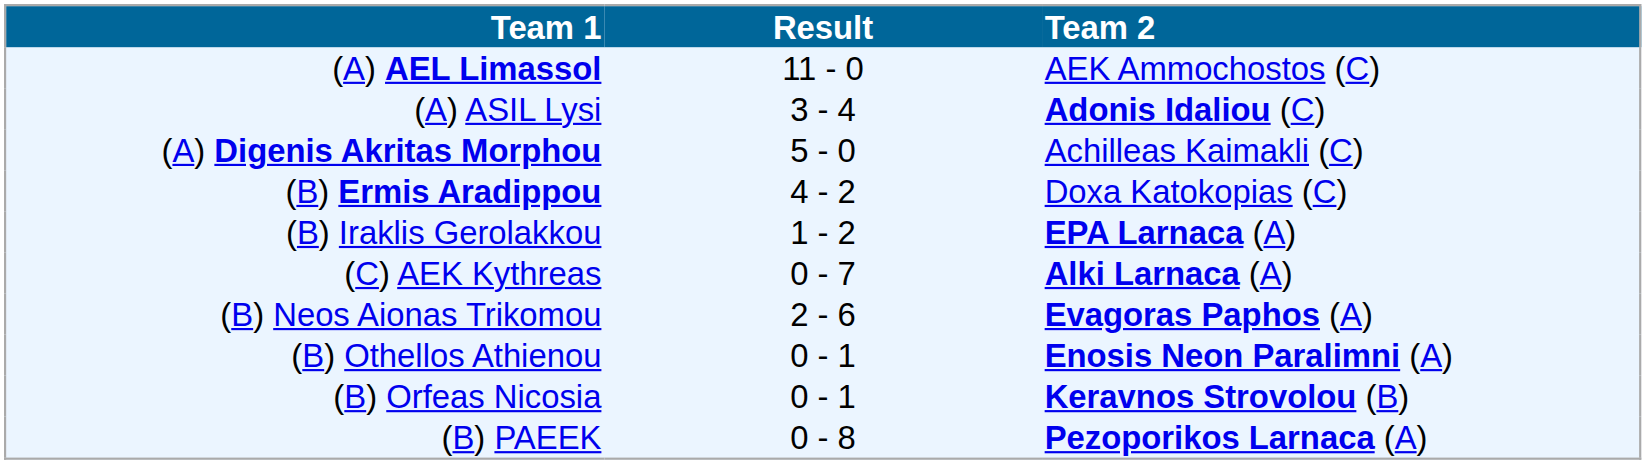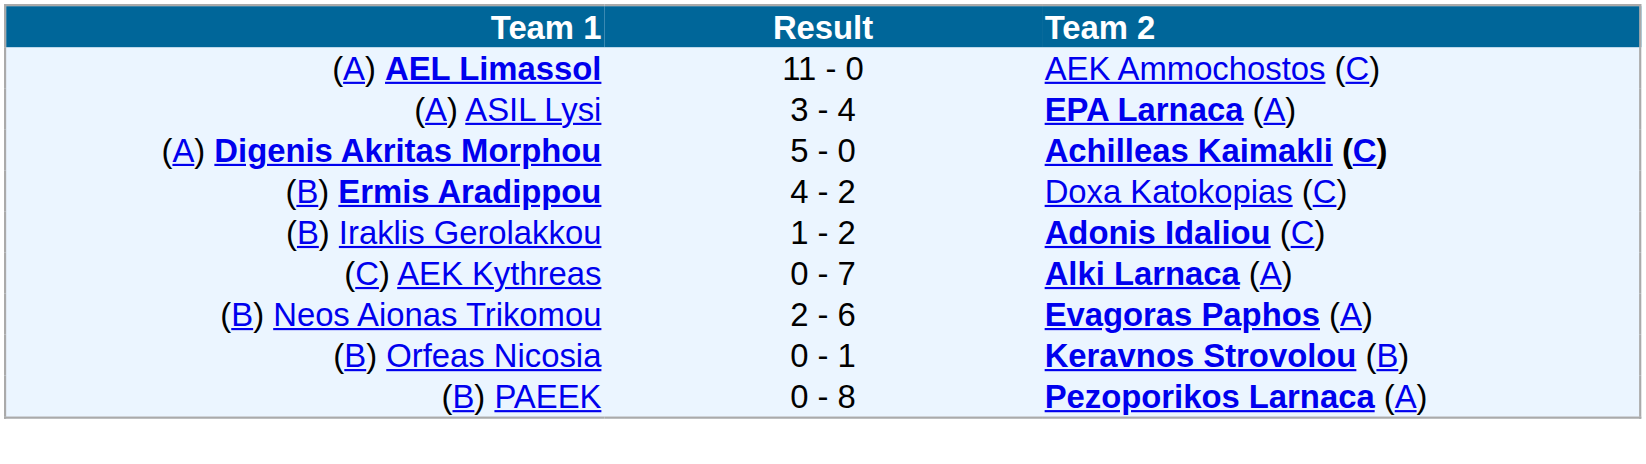 <table cellspacing="0" style="background: #EBF5FF; border: 1px #aaa solid; border-collapse: collapse; font-size: 95%;" width=60%>
 <tr bgcolor=#006699 style="color:white;">
 <th width=30% align="right">Team 1</th>
 <th width=22% align="center">Result</th>
 <th width=30% align="left">Team 2</th>
 </tr>
 <tr>
 <td align=right>(<a href='#'>A</a>) <strong><a href='#'>AEL Limassol</a></strong></td>
 <td align=center>11 - 0</td>
 <td align=left><a href='#'>AEK Ammochostos</a> (<a href='#'>C</a>)</td>
 </tr>
 <tr>
 <td align=right>(<a href='#'>A</a>) <a href='#'>ASIL Lysi</a></td>
 <td align=center>3 - 4</td>
-<td align=left><strong><a href='#'>Adonis Idaliou</a></strong> (<a href='#'>C</a>)</td>
+<td align=left><strong><a href='#'>EPA Larnaca</a></strong> (<a href='#'>A</a>)</td>
 </tr>
 <tr>
 <td align=right>(<a href='#'>A</a>) <strong><a href='#'>Digenis Akritas Morphou</a></strong></td>
 <td align=center>5 - 0</td>
-<td align=left><a href='#'>Achilleas Kaimakli</a> (<a href='#'>C</a>)</td>
+<td align=left><strong><a href='#'>Achilleas Kaimakli</a> (<a href='#'>C</a>)</strong></td>
 </tr>
 <tr>
 <td align=right>(<a href='#'>B</a>) <strong><a href='#'>Ermis Aradippou</a></strong></td>
 <td align=center>4 - 2</td>
 <td align=left><a href='#'>Doxa Katokopias</a> (<a href='#'>C</a>)</td>
 </tr>
 <tr>
 <td align=right>(<a href='#'>B</a>) <a href='#'>Iraklis Gerolakkou</a></td>
 <td align=center>1 - 2</td>
-<td align=left><strong><a href='#'>EPA Larnaca</a></strong> (<a href='#'>A</a>)</td>
+<td align=left><strong><a href='#'>Adonis Idaliou</a></strong> (<a href='#'>C</a>)</td>
 </tr>
 <tr>
 <td align=right>(<a href='#'>C</a>) <a href='#'>AEK Kythreas</a></td>
 <td align=center>0 - 7</td>
 <td align=left><strong><a href='#'>Alki Larnaca</a></strong> (<a href='#'>A</a>)</td>
 </tr>
 <tr>
 <td align=right>(<a href='#'>B</a>) <a href='#'>Neos Aionas Trikomou</a></td>
 <td align=center>2 - 6</td>
 <td align=left><strong><a href='#'>Evagoras Paphos</a></strong> (<a href='#'>A</a>)</td>
-</tr>
-<tr>
-<td align=right>(<a href='#'>B</a>) <a href='#'>Othellos Athienou</a></td>
-<td align=center>0 - 1</td>
-<td align=left><strong><a href='#'>Enosis Neon Paralimni</a></strong> (<a href='#'>A</a>)</td>
 </tr>
 <tr>
 <td align=right>(<a href='#'>B</a>) <a href='#'>Orfeas Nicosia</a></td>
 <td align=center>0 - 1</td>
 <td align=left><strong><a href='#'>Keravnos Strovolou</a></strong> (<a href='#'>B</a>)</td>
 </tr>
 <tr>
 <td align=right>(<a href='#'>B</a>) <a href='#'>PAEEK</a></td>
 <td align=center>0 - 8</td>
 <td align=left><strong><a href='#'>Pezoporikos Larnaca</a></strong> (<a href='#'>A</a>)</td>
 </tr>
 <tr>
 </tr>
 </table>
